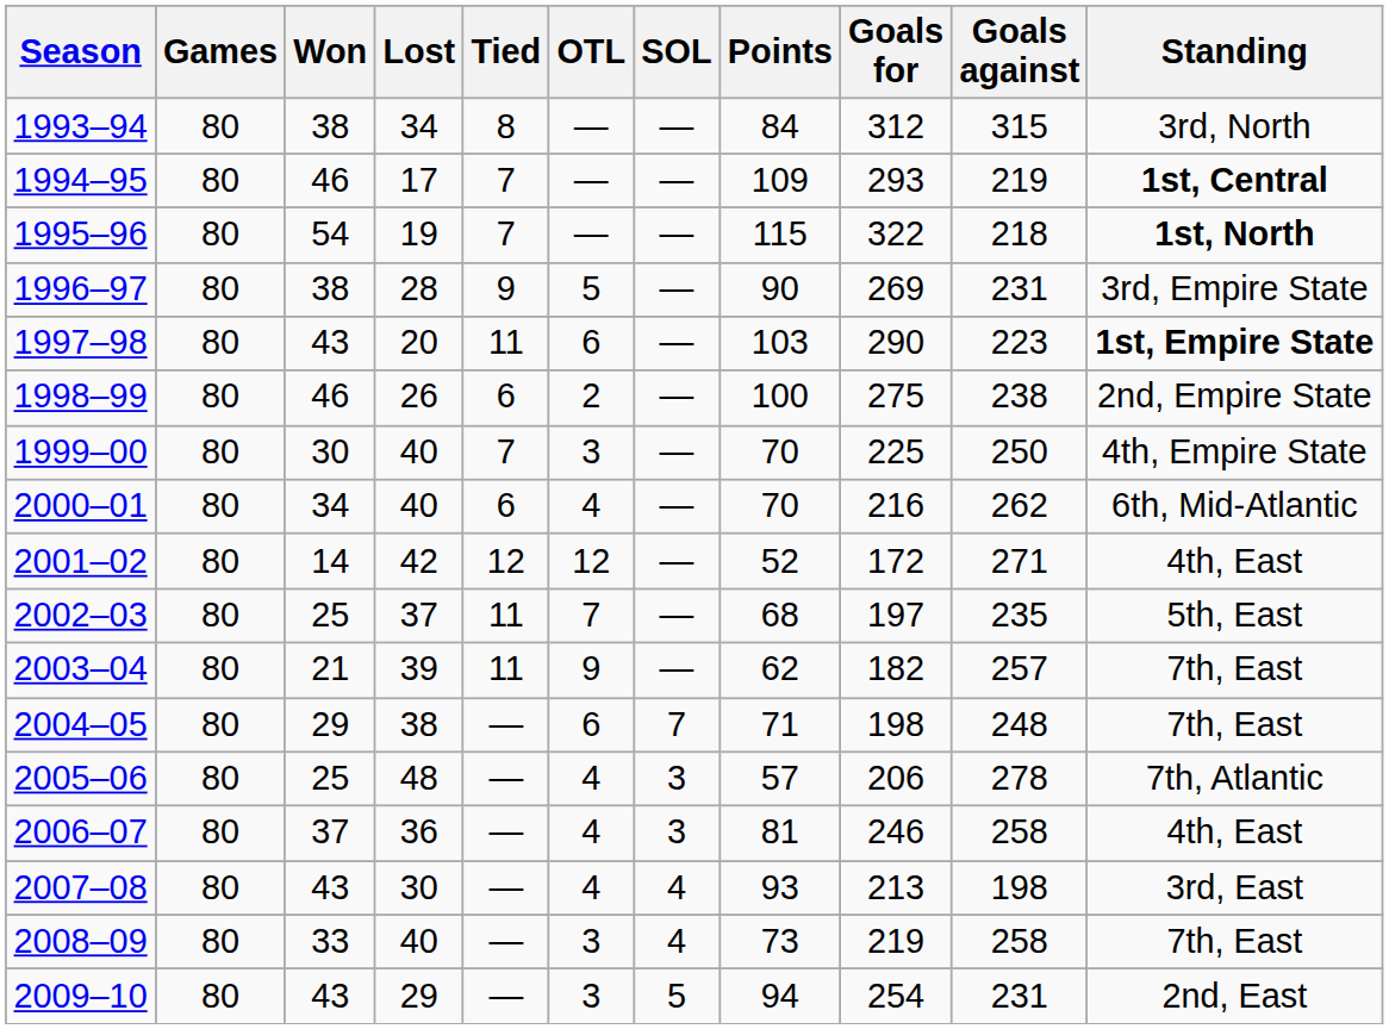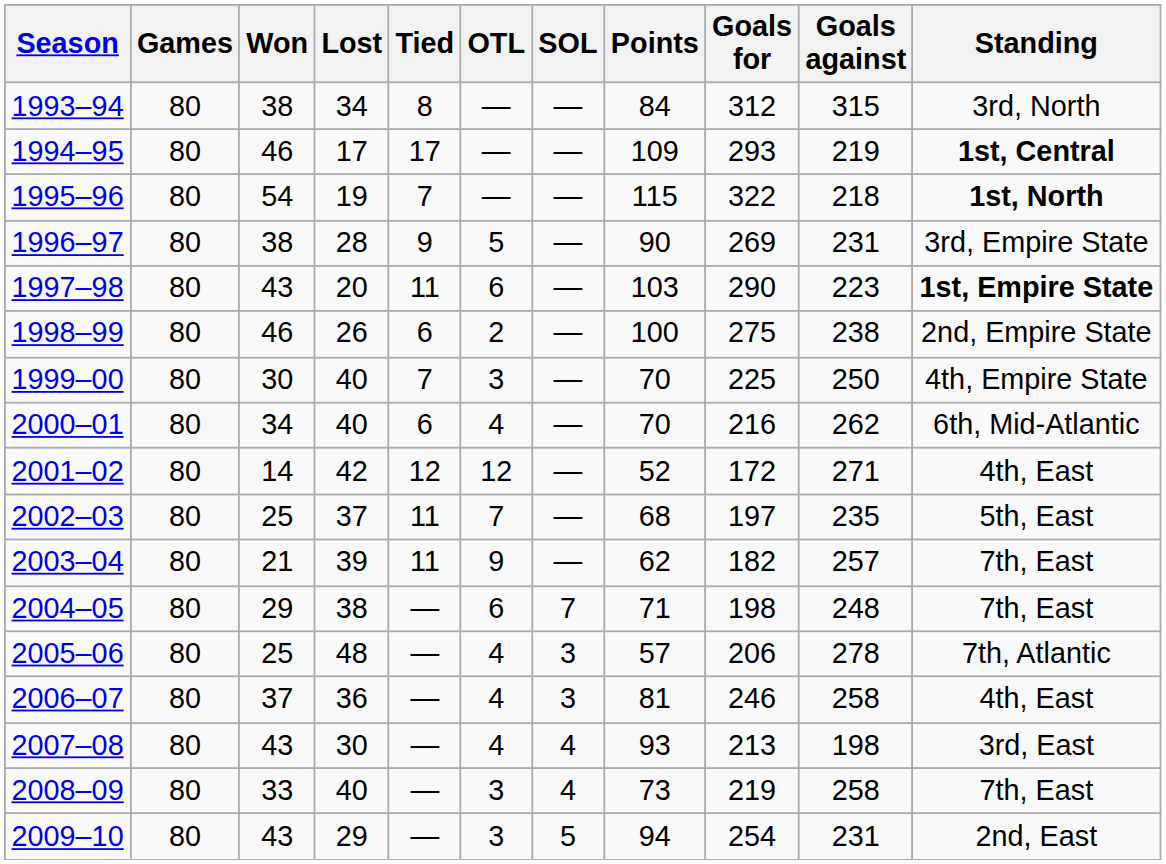 <table class="wikitable" style="text-align:center">
 <tr>
 <th><a href='#'>Season</a></th>
 <th>Games</th>
 <th>Won</th>
 <th>Lost</th>
 <th>Tied</th>
 <th>OTL</th>
 <th>SOL</th>
 <th>Points</th>
 <th>Goals<br>for</th>
 <th>Goals<br>against</th>
 <th>Standing</th>
 </tr>
 <tr>
 <td><a href='#'>1993–94</a></td>
 <td>80</td>
 <td>38</td>
 <td>34</td>
 <td>8</td>
 <td>—</td>
 <td>—</td>
 <td>84</td>
 <td>312</td>
 <td>315</td>
 <td>3rd, North</td>
 </tr>
 <tr>
 <td><a href='#'>1994–95</a></td>
 <td>80</td>
 <td>46</td>
 <td>17</td>
-<td>7</td>
+<td>17</td>
 <td>—</td>
 <td>—</td>
 <td>109</td>
 <td>293</td>
 <td>219</td>
 <td><strong>1st, Central</strong></td>
 </tr>
 <tr>
 <td><a href='#'>1995–96</a></td>
 <td>80</td>
 <td>54</td>
 <td>19</td>
 <td>7</td>
 <td>—</td>
 <td>—</td>
 <td>115</td>
 <td>322</td>
 <td>218</td>
 <td><strong>1st, North</strong></td>
 </tr>
 <tr>
 <td><a href='#'>1996–97</a></td>
 <td>80</td>
 <td>38</td>
 <td>28</td>
 <td>9</td>
 <td>5</td>
 <td>—</td>
 <td>90</td>
 <td>269</td>
 <td>231</td>
 <td>3rd, Empire State</td>
 </tr>
 <tr>
 <td><a href='#'>1997–98</a></td>
 <td>80</td>
 <td>43</td>
 <td>20</td>
 <td>11</td>
 <td>6</td>
 <td>—</td>
 <td>103</td>
 <td>290</td>
 <td>223</td>
 <td><strong>1st, Empire State</strong></td>
 </tr>
 <tr>
 <td><a href='#'>1998–99</a></td>
 <td>80</td>
 <td>46</td>
 <td>26</td>
 <td>6</td>
 <td>2</td>
 <td>—</td>
 <td>100</td>
 <td>275</td>
 <td>238</td>
 <td>2nd, Empire State</td>
 </tr>
 <tr>
 <td><a href='#'>1999–00</a></td>
 <td>80</td>
 <td>30</td>
 <td>40</td>
 <td>7</td>
 <td>3</td>
 <td>—</td>
 <td>70</td>
 <td>225</td>
 <td>250</td>
 <td>4th, Empire State</td>
 </tr>
 <tr>
 <td><a href='#'>2000–01</a></td>
 <td>80</td>
 <td>34</td>
 <td>40</td>
 <td>6</td>
 <td>4</td>
 <td>—</td>
 <td>70</td>
 <td>216</td>
 <td>262</td>
 <td>6th, Mid-Atlantic</td>
 </tr>
 <tr>
 <td><a href='#'>2001–02</a></td>
 <td>80</td>
 <td>14</td>
 <td>42</td>
 <td>12</td>
 <td>12</td>
 <td>—</td>
 <td>52</td>
 <td>172</td>
 <td>271</td>
 <td>4th, East</td>
 </tr>
 <tr>
 <td><a href='#'>2002–03</a></td>
 <td>80</td>
 <td>25</td>
 <td>37</td>
 <td>11</td>
 <td>7</td>
 <td>—</td>
 <td>68</td>
 <td>197</td>
 <td>235</td>
 <td>5th, East</td>
 </tr>
 <tr>
 <td><a href='#'>2003–04</a></td>
 <td>80</td>
 <td>21</td>
 <td>39</td>
 <td>11</td>
 <td>9</td>
 <td>—</td>
 <td>62</td>
 <td>182</td>
 <td>257</td>
 <td>7th, East</td>
 </tr>
 <tr>
 <td><a href='#'>2004–05</a></td>
 <td>80</td>
 <td>29</td>
 <td>38</td>
 <td>—</td>
 <td>6</td>
 <td>7</td>
 <td>71</td>
 <td>198</td>
 <td>248</td>
 <td>7th, East</td>
 </tr>
 <tr>
 <td><a href='#'>2005–06</a></td>
 <td>80</td>
 <td>25</td>
 <td>48</td>
 <td>—</td>
 <td>4</td>
 <td>3</td>
 <td>57</td>
 <td>206</td>
 <td>278</td>
 <td>7th, Atlantic</td>
 </tr>
 <tr>
 <td><a href='#'>2006–07</a></td>
 <td>80</td>
 <td>37</td>
 <td>36</td>
 <td>—</td>
 <td>4</td>
 <td>3</td>
 <td>81</td>
 <td>246</td>
 <td>258</td>
 <td>4th, East</td>
 </tr>
 <tr>
 <td><a href='#'>2007–08</a></td>
 <td>80</td>
 <td>43</td>
 <td>30</td>
 <td>—</td>
 <td>4</td>
 <td>4</td>
 <td>93</td>
 <td>213</td>
 <td>198</td>
 <td>3rd, East</td>
 </tr>
 <tr>
 <td><a href='#'>2008–09</a></td>
 <td>80</td>
 <td>33</td>
 <td>40</td>
 <td>—</td>
 <td>3</td>
 <td>4</td>
 <td>73</td>
 <td>219</td>
 <td>258</td>
 <td>7th, East</td>
 </tr>
 <tr>
 <td><a href='#'>2009–10</a></td>
 <td>80</td>
 <td>43</td>
 <td>29</td>
 <td>—</td>
 <td>3</td>
 <td>5</td>
 <td>94</td>
 <td>254</td>
 <td>231</td>
 <td>2nd, East</td>
 </tr>
 </table>
